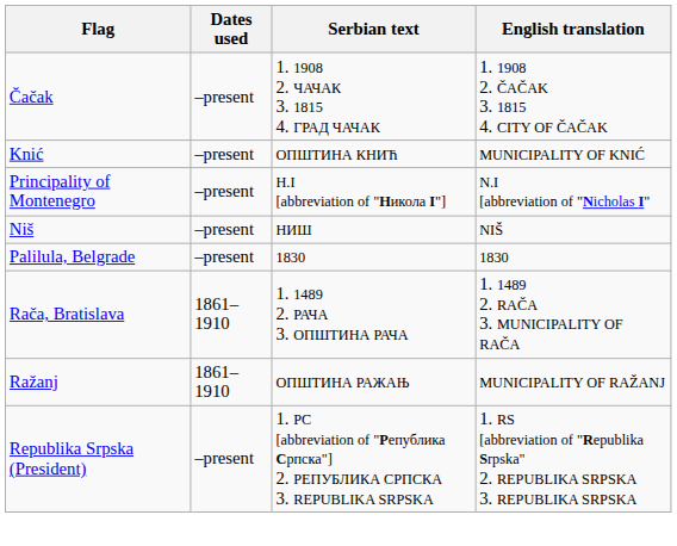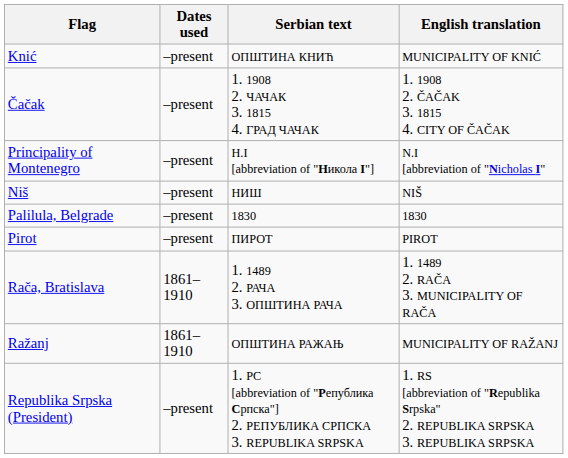 <table class="wikitable sortable noresize">
 <tr>
 <th>Flag</th>
 <th>Dates used</th>
 <th>Serbian text</th>
 <th>English translation</th>
 </tr>
 <tr>
+<td><a href='#'>Knić</a></td>
+<td>–present</td>
+<td><small>ОПШТИНА КНИЋ</small></td>
+<td><small>MUNICIPALITY OF KNIĆ</small></td>
+</tr>
+<tr>
 <td> <a href='#'>Čačak</a></td>
 <td>–present</td>
 <td>1. <small>1908</small><br>2. <small>ЧАЧАК</small><br>3. <small>1815</small><br>4. <small>ГРАД ЧАЧАК</small></td>
 <td>1. <small>1908</small><br>2. <small>ČAČAK</small><br>3. <small>1815</small><br>4. <small>CITY OF ČAČAK</small></td>
-</tr>
-<tr>
-<td><a href='#'>Knić</a></td>
-<td>–present</td>
-<td><small>ОПШТИНА КНИЋ</small></td>
-<td><small>MUNICIPALITY OF KNIĆ</small></td>
 </tr>
 <tr>
 <td> <a href='#'>Principality of Montenegro</a></td>
 <td>–present</td>
 <td><small>H.I<br>[abbreviation of "<strong>Н</strong>икола <strong>I</strong>"]</small></td>
 <td><small>N.I<br>[abbreviation of "<a href='#'><strong>N</strong>icholas <strong>I</strong></a>"</small></td>
 </tr>
 <tr>
 <td> <a href='#'>Niš</a></td>
 <td>–present</td>
 <td><small>HИШ</small></td>
 <td><small>NIŠ</small></td>
 </tr>
 <tr>
 <td> <a href='#'>Palilula, Belgrade</a></td>
 <td>–present</td>
 <td><small>1830</small></td>
 <td><small>1830</small></td>
 </tr>
 <tr>
+<td> <a href='#'>Pirot</a></td>
+<td>–present</td>
+<td><small>ПИРОТ</small></td>
+<td><small>PIROT</small></td>
+</tr>
+<tr>
 <td> <a href='#'>Rača, Bratislava</a></td>
 <td>1861–1910</td>
 <td>1. <small>1489</small><br>2. <small>РАЧА</small><br>3. <small>ОПШТИНА РАЧА</small></td>
 <td>1. <small>1489</small><br>2. <small>RAČA</small><br>3. <small>MUNICIPALITY OF RAČA</small></td>
 </tr>
 <tr>
 <td> <a href='#'>Ražanj</a></td>
 <td>1861–1910</td>
 <td><small>ОПШТИНА РАЖАЊ</small></td>
 <td><small>MUNICIPALITY OF RAŽANJ</small></td>
 </tr>
 <tr>
 <td> <a href='#'>Republika Srpska (President)</a></td>
 <td>–present</td>
 <td>1. <small>PC<br>[abbreviation of "<strong>Р</strong>епублика <strong>С</strong>рпска"]</small><br>2. <small>РЕПУБЛИКА СРПСКА</small><br>3. <small>REPUBLIKA SRPSKA</small></td>
 <td>1. <small>RS<br>[abbreviation of "<strong>R</strong>epublika <strong>S</strong>rpska"</small><br>2. <small>REPUBLIKA SRPSKA</small><br>3. <small>REPUBLIKA SRPSKA</small></td>
 </tr>
 </table>
